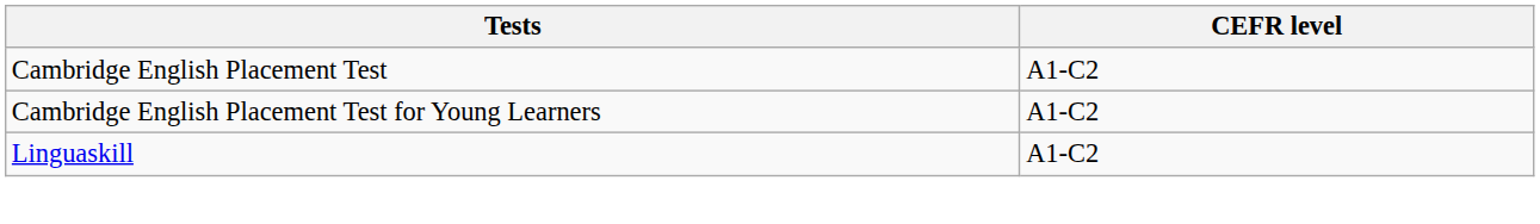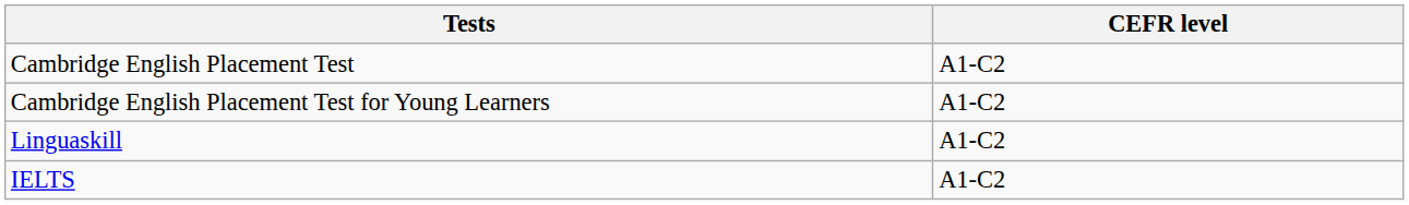 <table class="wikitable">
 <tr>
 <th width="600">Tests</th>
 <th width="300">CEFR level</th>
 </tr>
 <tr>
 <td>Cambridge English Placement Test</td>
 <td>A1-C2</td>
 </tr>
 <tr>
 <td>Cambridge English Placement Test for Young Learners</td>
 <td>A1-C2</td>
 </tr>
 <tr>
 <td><a href='#'>Linguaskill</a></td>
 <td>A1-C2</td>
 </tr>
+<tr>
+<td><a href='#'>IELTS</a></td>
+<td>A1-C2</td>
+</tr>
 </table>
